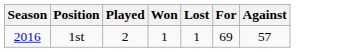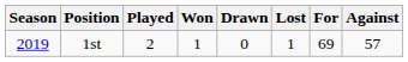 <table class="wikitable" style="text-align:center">
 <tr style="background:#ff9;">
 <th>Season</th>
 <th>Position</th>
 <th>Played</th>
 <th>Won</th>
+<th>Drawn</th>
 <th>Lost</th>
 <th>For</th>
 <th>Against</th>
 </tr>
 <tr>
-<td><a href='#'>2016</a></td>
+<td><a href='#'>2019</a></td>
 <td>1st</td>
 <td>2</td>
 <td>1</td>
+<td>0</td>
 <td>1</td>
 <td>69</td>
 <td>57</td>
 </tr>
 </table>
